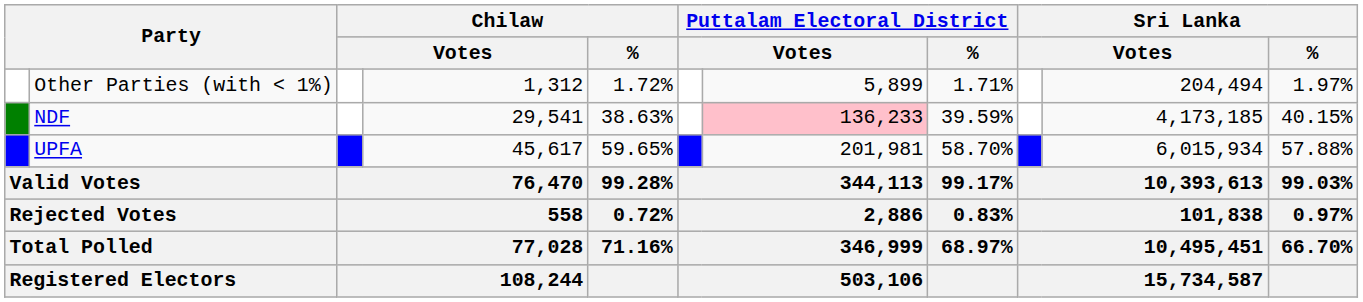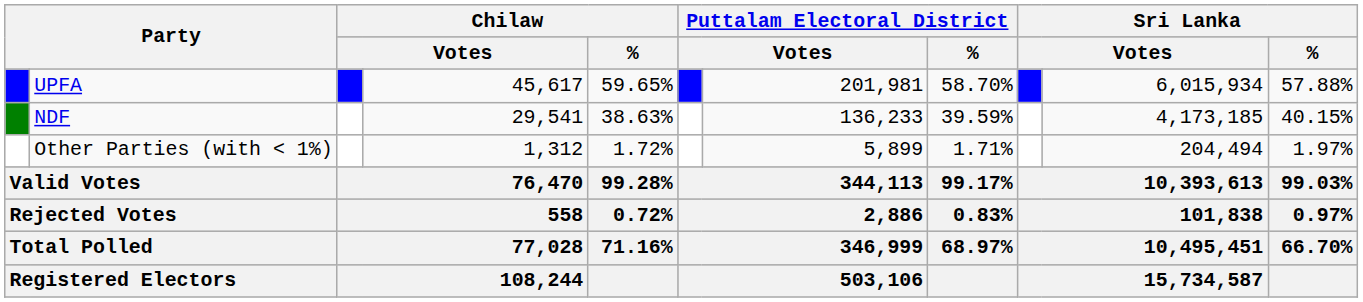 <table class="wikitable">
 <tr>
 <th colspan="2" width="144px"rowspan="2">Party</th>
 <th colspan="3" width="216px">Chilaw</th>
 <th colspan="3" width="216px"><a href='#'>Puttalam Electoral District</a></th>
 <th colspan="3" width="216px">Sri Lanka</th>
 </tr>
 <tr>
 <th colspan="2" width="144px">Votes</th>
 <th>%</th>
 <th colspan="2" width="144px">Votes</th>
 <th>%</th>
 <th colspan="2" width="144px">Votes</th>
 <th>%</th>
 </tr>
 <tr>
+<td style="background-color:blue;" width="10px"></td>
+<td style="text-align:left;"><a href='#'>UPFA</a></td>
+<td style="background-color:blue;" width="10px"></td>
+<td style="text-align:right;">45,617</td>
+<td style="text-align:right;">59.65%</td>
+<td style="background-color:blue;" width="10px"></td>
+<td style="text-align:right;">201,981</td>
+<td style="text-align:right;">58.70%</td>
+<td style="background-color:blue;" width="10px"></td>
+<td style="text-align:right;">6,015,934</td>
+<td style="text-align:right;">57.88%</td>
+</tr>
+<tr>
+<td style="background-color:green;" width="10px"></td>
+<td style="text-align:left;"><a href='#'>NDF</a></td>
+<td style="background-color:white;" width="10px"></td>
+<td style="text-align:right;">29,541</td>
+<td style="text-align:right;">38.63%</td>
+<td style="background-color:white;" width="10px"></td>
+<td style="text-align:right;">136,233</td>
+<td style="text-align:right;">39.59%</td>
+<td style="background-color:white;" width="10px"></td>
+<td style="text-align:right;">4,173,185</td>
+<td style="text-align:right;">40.15%</td>
+</tr>
+<tr>
 <td style="background-color:white;" width="10px"></td>
 <td style="text-align:left;">Other Parties (with < 1%)</td>
 <td style="background-color:white;" width="10px"></td>
 <td style="text-align:right;">1,312</td>
 <td style="text-align:right;">1.72%</td>
 <td style="background-color:white;" width="10px"></td>
 <td style="text-align:right;">5,899</td>
 <td style="text-align:right;">1.71%</td>
 <td style="background-color:white;" width="10px"></td>
 <td style="text-align:right;">204,494</td>
 <td style="text-align:right;">1.97%</td>
-</tr>
-<tr>
-<td style="background-color:green;" width="10px"></td>
-<td style="text-align:left;"><a href='#'>NDF</a></td>
-<td style="background-color:white;" width="10px"></td>
-<td style="text-align:right;">29,541</td>
-<td style="text-align:right;">38.63%</td>
-<td style="background-color:white;" width="10px"></td>
-<td style="background: pink; text-align:right;">136,233</td>
-<td style="text-align:right;">39.59%</td>
-<td style="background-color:white;" width="10px"></td>
-<td style="text-align:right;">4,173,185</td>
-<td style="text-align:right;">40.15%</td>
-</tr>
-<tr>
-<td style="background-color:blue;" width="10px"></td>
-<td style="text-align:left;"><a href='#'>UPFA</a></td>
-<td style="background-color:blue;" width="10px"></td>
-<td style="text-align:right;">45,617</td>
-<td style="text-align:right;">59.65%</td>
-<td style="background-color:blue;" width="10px"></td>
-<td style="text-align:right;">201,981</td>
-<td style="text-align:right;">58.70%</td>
-<td style="background-color:blue;" width="10px"></td>
-<td style="text-align:right;">6,015,934</td>
-<td style="text-align:right;">57.88%</td>
 </tr>
 <tr>
 <th colspan="2" width="144px"style="text-align:left;">Valid Votes</th>
 <th style="text-align:right;"colspan="2" width="144px">76,470</th>
 <th style="text-align:right;">99.28%</th>
 <th style="text-align:right;"colspan="2" width="144px">344,113</th>
 <th style="text-align:right;">99.17%</th>
 <th style="text-align:right;"colspan="2" width="144px">10,393,613</th>
 <th style="text-align:right;">99.03%</th>
 </tr>
 <tr>
 <th colspan="2" width="144px"style="text-align:left;">Rejected Votes</th>
 <th style="text-align:right;"colspan="2" width="144px">558</th>
 <th style="text-align:right;">0.72%</th>
 <th style="text-align:right;"colspan="2" width="144px">2,886</th>
 <th style="text-align:right;">0.83%</th>
 <th style="text-align:right;"colspan="2" width="144px">101,838</th>
 <th style="text-align:right;">0.97%</th>
 </tr>
 <tr>
 <th colspan="2" width="144px"style="text-align:left;">Total Polled</th>
 <th style="text-align:right;"colspan="2" width="144px">77,028</th>
 <th style="text-align:right;">71.16%</th>
 <th style="text-align:right;"colspan="2" width="144px">346,999</th>
 <th style="text-align:right;">68.97%</th>
 <th style="text-align:right;"colspan="2" width="144px">10,495,451</th>
 <th style="text-align:right;">66.70%</th>
 </tr>
 <tr>
 <th colspan="2" width="144px"style="text-align:left;">Registered Electors</th>
 <th style="text-align:right;"colspan="2" width="144px">108,244</th>
 <th></th>
 <th style="text-align:right;"colspan="2" width="144px">503,106</th>
 <th></th>
 <th style="text-align:right;"colspan="2" width="144px">15,734,587</th>
 <th></th>
 </tr>
 </table>
